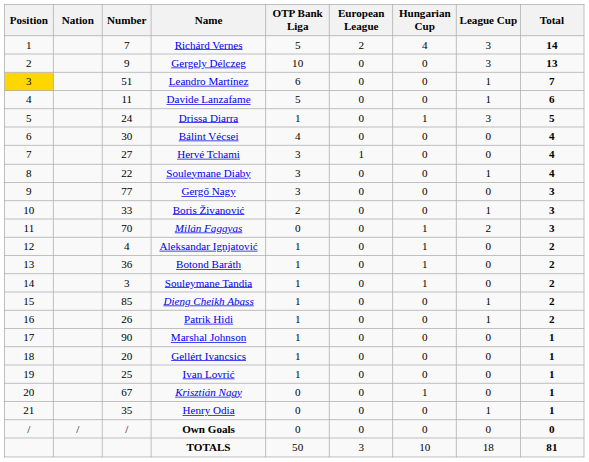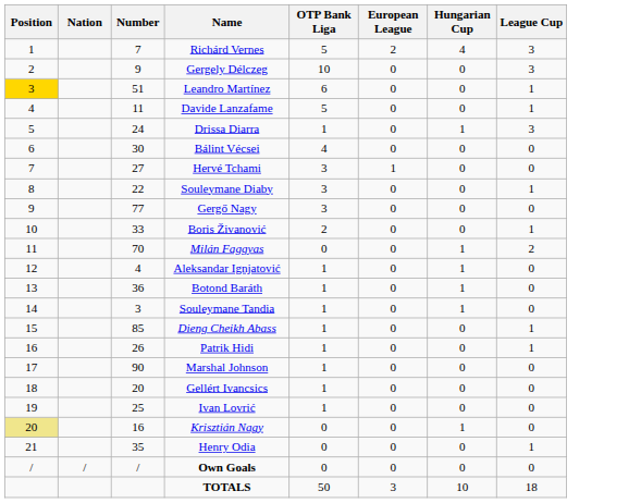 <table class="wikitable" style="font-size: 95%; text-align: center;">
 <tr>
 <th width=60>Position</th>
 <th width=60>Nation</th>
 <th width=60>Number</th>
 <th width=150>Name</th>
 <th width=80>OTP Bank Liga</th>
 <th width=80>European League</th>
 <th width=80>Hungarian Cup</th>
 <th width=80>League Cup</th>
-<th width=80>Total</th>
 </tr>
 <tr>
 <td>1</td>
 <td></td>
 <td>7</td>
 <td><a href='#'>Richárd Vernes</a></td>
 <td>5</td>
 <td>2</td>
 <td>4</td>
 <td>3</td>
-<td><strong>14</strong></td>
 </tr>
 <tr>
 <td>2</td>
 <td></td>
 <td>9</td>
 <td><a href='#'>Gergely Délczeg</a></td>
 <td>10</td>
 <td>0</td>
 <td>0</td>
 <td>3</td>
-<td><strong>13</strong></td>
 </tr>
 <tr>
 <td style="background: gold;">3</td>
 <td></td>
 <td>51</td>
 <td><a href='#'>Leandro Martínez</a></td>
 <td>6</td>
 <td>0</td>
 <td>0</td>
 <td>1</td>
-<td><strong>7</strong></td>
 </tr>
 <tr>
 <td>4</td>
 <td></td>
 <td>11</td>
 <td><a href='#'>Davide Lanzafame</a></td>
 <td>5</td>
 <td>0</td>
 <td>0</td>
 <td>1</td>
-<td><strong>6</strong></td>
 </tr>
 <tr>
 <td>5</td>
 <td></td>
 <td>24</td>
 <td><a href='#'>Drissa Diarra</a></td>
 <td>1</td>
 <td>0</td>
 <td>1</td>
 <td>3</td>
-<td><strong>5</strong></td>
 </tr>
 <tr>
 <td>6</td>
 <td></td>
 <td>30</td>
 <td><a href='#'>Bálint Vécsei</a></td>
 <td>4</td>
 <td>0</td>
 <td>0</td>
 <td>0</td>
-<td><strong>4</strong></td>
 </tr>
 <tr>
 <td>7</td>
 <td></td>
 <td>27</td>
 <td><a href='#'>Hervé Tchami</a></td>
 <td>3</td>
 <td>1</td>
 <td>0</td>
 <td>0</td>
-<td><strong>4</strong></td>
 </tr>
 <tr>
 <td>8</td>
 <td></td>
 <td>22</td>
 <td><a href='#'>Souleymane Diaby</a></td>
 <td>3</td>
 <td>0</td>
 <td>0</td>
 <td>1</td>
-<td><strong>4</strong></td>
 </tr>
 <tr>
 <td>9</td>
 <td></td>
 <td>77</td>
 <td><a href='#'>Gergő Nagy</a></td>
 <td>3</td>
 <td>0</td>
 <td>0</td>
 <td>0</td>
-<td><strong>3</strong></td>
 </tr>
 <tr>
 <td>10</td>
 <td></td>
 <td>33</td>
 <td><a href='#'>Boris Živanović</a></td>
 <td>2</td>
 <td>0</td>
 <td>0</td>
 <td>1</td>
-<td><strong>3</strong></td>
 </tr>
 <tr>
 <td>11</td>
 <td></td>
 <td>70</td>
 <td><em><a href='#'>Milán Faggyas</a></em></td>
 <td>0</td>
 <td>0</td>
 <td>1</td>
 <td>2</td>
-<td><strong>3</strong></td>
 </tr>
 <tr>
 <td>12</td>
 <td></td>
 <td>4</td>
 <td><a href='#'>Aleksandar Ignjatović</a></td>
 <td>1</td>
 <td>0</td>
 <td>1</td>
 <td>0</td>
-<td><strong>2</strong></td>
 </tr>
 <tr>
 <td>13</td>
 <td></td>
 <td>36</td>
 <td><a href='#'>Botond Baráth</a></td>
 <td>1</td>
 <td>0</td>
 <td>1</td>
 <td>0</td>
-<td><strong>2</strong></td>
 </tr>
 <tr>
 <td>14</td>
 <td></td>
 <td>3</td>
 <td><a href='#'>Souleymane Tandia</a></td>
 <td>1</td>
 <td>0</td>
 <td>1</td>
 <td>0</td>
-<td><strong>2</strong></td>
 </tr>
 <tr>
 <td>15</td>
 <td></td>
 <td>85</td>
 <td><em><a href='#'>Dieng Cheikh Abass</a></em></td>
 <td>1</td>
 <td>0</td>
 <td>0</td>
 <td>1</td>
-<td><strong>2</strong></td>
 </tr>
 <tr>
 <td>16</td>
 <td></td>
 <td>26</td>
 <td><a href='#'>Patrik Hidi</a></td>
 <td>1</td>
 <td>0</td>
 <td>0</td>
 <td>1</td>
-<td><strong>2</strong></td>
 </tr>
 <tr>
 <td>17</td>
 <td></td>
 <td>90</td>
 <td><a href='#'>Marshal Johnson</a></td>
 <td>1</td>
 <td>0</td>
 <td>0</td>
 <td>0</td>
-<td><strong>1</strong></td>
 </tr>
 <tr>
 <td>18</td>
 <td></td>
 <td>20</td>
 <td><a href='#'>Gellért Ivancsics</a></td>
 <td>1</td>
 <td>0</td>
 <td>0</td>
 <td>0</td>
-<td><strong>1</strong></td>
 </tr>
 <tr>
 <td>19</td>
 <td></td>
 <td>25</td>
 <td><a href='#'>Ivan Lovrić</a></td>
 <td>1</td>
 <td>0</td>
 <td>0</td>
 <td>0</td>
-<td><strong>1</strong></td>
 </tr>
 <tr>
-<td>20</td>
+<td style="background: khaki;">20</td>
 <td></td>
-<td>67</td>
+<td>16</td>
 <td><em><a href='#'>Krisztián Nagy</a></em></td>
 <td>0</td>
 <td>0</td>
 <td>1</td>
 <td>0</td>
-<td><strong>1</strong></td>
 </tr>
 <tr>
 <td>21</td>
 <td></td>
 <td>35</td>
 <td><a href='#'>Henry Odia</a></td>
 <td>0</td>
 <td>0</td>
 <td>0</td>
 <td>1</td>
-<td><strong>1</strong></td>
 </tr>
 <tr>
 <td>/</td>
 <td>/</td>
 <td>/</td>
 <td><strong>Own Goals</strong></td>
 <td>0</td>
 <td>0</td>
 <td>0</td>
 <td>0</td>
-<td><strong>0</strong></td>
 </tr>
 <tr>
 <td></td>
 <td></td>
 <td></td>
 <td><strong>TOTALS</strong></td>
 <td>50</td>
 <td>3</td>
 <td>10</td>
 <td>18</td>
-<td><strong>81</strong></td>
 </tr>
 </table>
